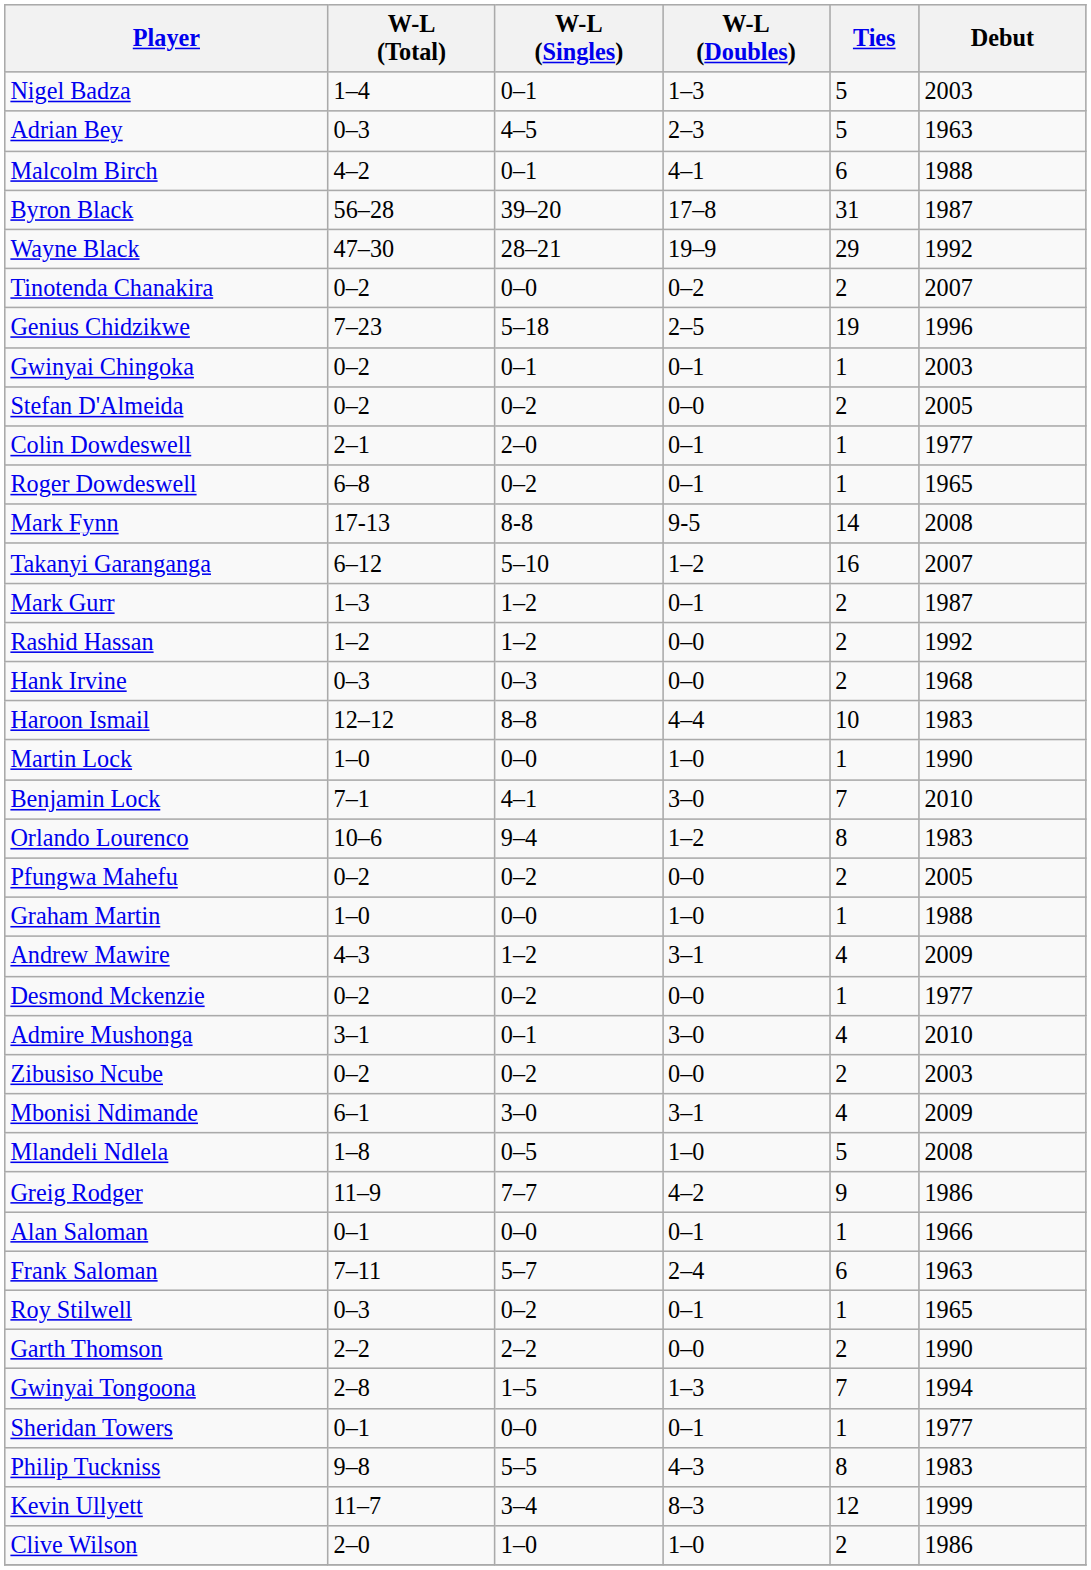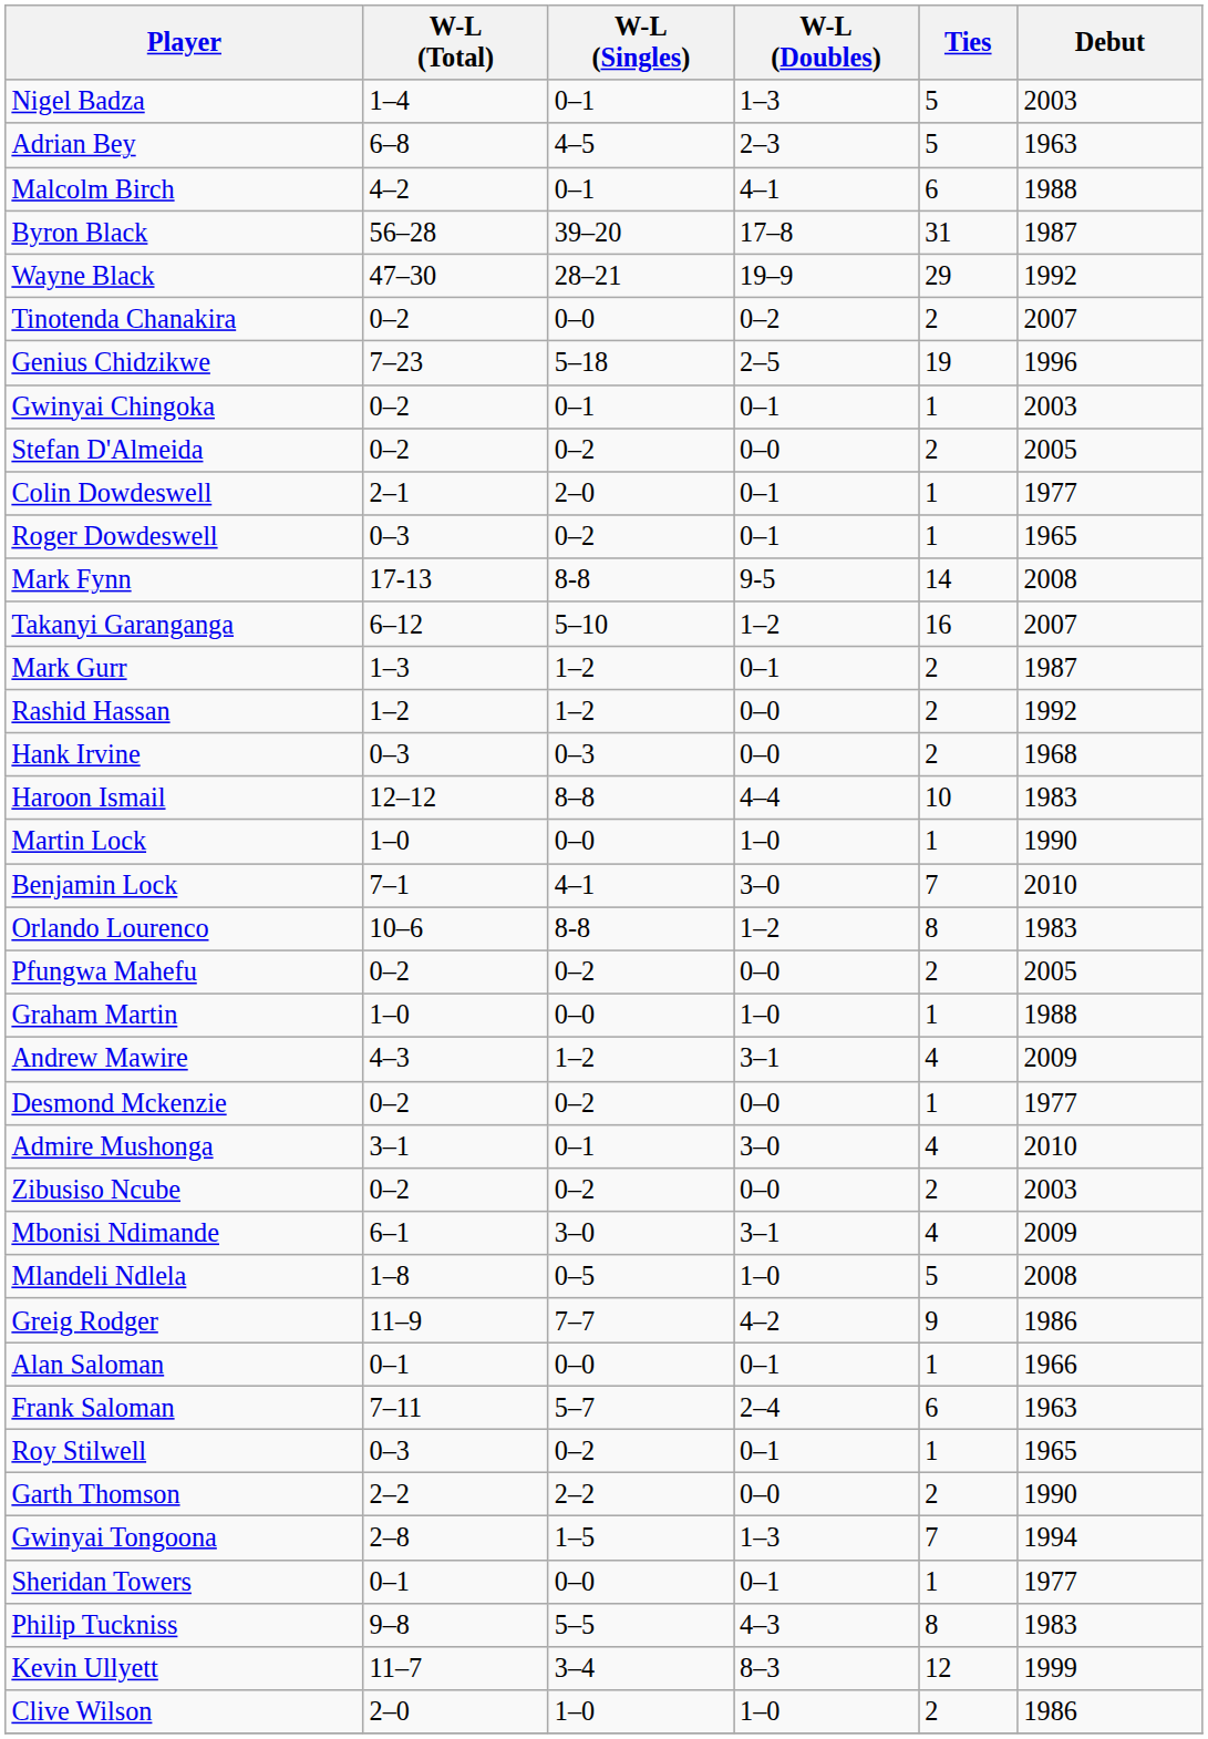 <table class="wikitable sortable" style=font-size:97%>
 <tr>
 <th width=200><a href='#'>Player</a></th>
 <th width=100>W-L<br>(Total)</th>
 <th width=100>W-L<br>(<a href='#'>Singles</a>)</th>
 <th width=100>W-L<br>(<a href='#'>Doubles</a>)</th>
 <th width=50><a href='#'>Ties</a></th>
 <th width=100>Debut</th>
 </tr>
 <tr>
 <td><a href='#'>Nigel Badza</a></td>
 <td>1–4</td>
 <td>0–1</td>
 <td>1–3</td>
 <td>5</td>
 <td>2003</td>
 </tr>
 <tr>
 <td><a href='#'>Adrian Bey</a></td>
-<td>0–3</td>
+<td>6–8</td>
 <td>4–5</td>
 <td>2–3</td>
 <td>5</td>
 <td>1963</td>
 </tr>
 <tr>
 <td><a href='#'>Malcolm Birch</a></td>
 <td>4–2</td>
 <td>0–1</td>
 <td>4–1</td>
 <td>6</td>
 <td>1988</td>
 </tr>
 <tr>
 <td><a href='#'>Byron Black</a></td>
 <td>56–28</td>
 <td>39–20</td>
 <td>17–8</td>
 <td>31</td>
 <td>1987</td>
 </tr>
 <tr>
 <td><a href='#'>Wayne Black</a></td>
 <td>47–30</td>
 <td>28–21</td>
 <td>19–9</td>
 <td>29</td>
 <td>1992</td>
 </tr>
 <tr>
 <td><a href='#'>Tinotenda Chanakira</a></td>
 <td>0–2</td>
 <td>0–0</td>
 <td>0–2</td>
 <td>2</td>
 <td>2007</td>
 </tr>
 <tr>
 <td><a href='#'>Genius Chidzikwe</a></td>
 <td>7–23</td>
 <td>5–18</td>
 <td>2–5</td>
 <td>19</td>
 <td>1996</td>
 </tr>
 <tr>
 <td><a href='#'>Gwinyai Chingoka</a></td>
 <td>0–2</td>
 <td>0–1</td>
 <td>0–1</td>
 <td>1</td>
 <td>2003</td>
 </tr>
 <tr>
 <td><a href='#'>Stefan D'Almeida</a></td>
 <td>0–2</td>
 <td>0–2</td>
 <td>0–0</td>
 <td>2</td>
 <td>2005</td>
 </tr>
 <tr>
 <td><a href='#'>Colin Dowdeswell</a></td>
 <td>2–1</td>
 <td>2–0</td>
 <td>0–1</td>
 <td>1</td>
 <td>1977</td>
 </tr>
 <tr>
 <td><a href='#'>Roger Dowdeswell</a></td>
-<td>6–8</td>
+<td>0–3</td>
 <td>0–2</td>
 <td>0–1</td>
 <td>1</td>
 <td>1965</td>
 </tr>
 <tr>
 <td><a href='#'>Mark Fynn</a></td>
 <td>17-13</td>
 <td>8-8</td>
 <td>9-5</td>
 <td>14</td>
 <td>2008</td>
 </tr>
 <tr>
 <td><a href='#'>Takanyi Garanganga</a></td>
 <td>6–12</td>
 <td>5–10</td>
 <td>1–2</td>
 <td>16</td>
 <td>2007</td>
 </tr>
 <tr>
 <td><a href='#'>Mark Gurr</a></td>
 <td>1–3</td>
 <td>1–2</td>
 <td>0–1</td>
 <td>2</td>
 <td>1987</td>
 </tr>
 <tr>
 <td><a href='#'>Rashid Hassan</a></td>
 <td>1–2</td>
 <td>1–2</td>
 <td>0–0</td>
 <td>2</td>
 <td>1992</td>
 </tr>
 <tr>
 <td><a href='#'>Hank Irvine</a></td>
 <td>0–3</td>
 <td>0–3</td>
 <td>0–0</td>
 <td>2</td>
 <td>1968</td>
 </tr>
 <tr>
 <td><a href='#'>Haroon Ismail</a></td>
 <td>12–12</td>
 <td>8–8</td>
 <td>4–4</td>
 <td>10</td>
 <td>1983</td>
 </tr>
 <tr>
 <td><a href='#'>Martin Lock</a></td>
 <td>1–0</td>
 <td>0–0</td>
 <td>1–0</td>
 <td>1</td>
 <td>1990</td>
 </tr>
 <tr>
 <td><a href='#'>Benjamin Lock</a></td>
 <td>7–1</td>
 <td>4–1</td>
 <td>3–0</td>
 <td>7</td>
 <td>2010</td>
 </tr>
 <tr>
 <td><a href='#'>Orlando Lourenco</a></td>
 <td>10–6</td>
-<td>9–4</td>
+<td>8-8</td>
 <td>1–2</td>
 <td>8</td>
 <td>1983</td>
 </tr>
 <tr>
 <td><a href='#'>Pfungwa Mahefu</a></td>
 <td>0–2</td>
 <td>0–2</td>
 <td>0–0</td>
 <td>2</td>
 <td>2005</td>
 </tr>
 <tr>
 <td><a href='#'>Graham Martin</a></td>
 <td>1–0</td>
 <td>0–0</td>
 <td>1–0</td>
 <td>1</td>
 <td>1988</td>
 </tr>
 <tr>
 <td><a href='#'>Andrew Mawire</a></td>
 <td>4–3</td>
 <td>1–2</td>
 <td>3–1</td>
 <td>4</td>
 <td>2009</td>
 </tr>
 <tr>
 <td><a href='#'>Desmond Mckenzie</a></td>
 <td>0–2</td>
 <td>0–2</td>
 <td>0–0</td>
 <td>1</td>
 <td>1977</td>
 </tr>
 <tr>
 <td><a href='#'>Admire Mushonga</a></td>
 <td>3–1</td>
 <td>0–1</td>
 <td>3–0</td>
 <td>4</td>
 <td>2010</td>
 </tr>
 <tr>
 <td><a href='#'>Zibusiso Ncube</a></td>
 <td>0–2</td>
 <td>0–2</td>
 <td>0–0</td>
 <td>2</td>
 <td>2003</td>
 </tr>
 <tr>
 <td><a href='#'>Mbonisi Ndimande</a></td>
 <td>6–1</td>
 <td>3–0</td>
 <td>3–1</td>
 <td>4</td>
 <td>2009</td>
 </tr>
 <tr>
 <td><a href='#'>Mlandeli Ndlela</a></td>
 <td>1–8</td>
 <td>0–5</td>
 <td>1–0</td>
 <td>5</td>
 <td>2008</td>
 </tr>
 <tr>
 <td><a href='#'>Greig Rodger</a></td>
 <td>11–9</td>
 <td>7–7</td>
 <td>4–2</td>
 <td>9</td>
 <td>1986</td>
 </tr>
 <tr>
 <td><a href='#'>Alan Saloman</a></td>
 <td>0–1</td>
 <td>0–0</td>
 <td>0–1</td>
 <td>1</td>
 <td>1966</td>
 </tr>
 <tr>
 <td><a href='#'>Frank Saloman</a></td>
 <td>7–11</td>
 <td>5–7</td>
 <td>2–4</td>
 <td>6</td>
 <td>1963</td>
 </tr>
 <tr>
 <td><a href='#'>Roy Stilwell</a></td>
 <td>0–3</td>
 <td>0–2</td>
 <td>0–1</td>
 <td>1</td>
 <td>1965</td>
 </tr>
 <tr>
 <td><a href='#'>Garth Thomson</a></td>
 <td>2–2</td>
 <td>2–2</td>
 <td>0–0</td>
 <td>2</td>
 <td>1990</td>
 </tr>
 <tr>
 <td><a href='#'>Gwinyai Tongoona</a></td>
 <td>2–8</td>
 <td>1–5</td>
 <td>1–3</td>
 <td>7</td>
 <td>1994</td>
 </tr>
 <tr>
 <td><a href='#'>Sheridan Towers</a></td>
 <td>0–1</td>
 <td>0–0</td>
 <td>0–1</td>
 <td>1</td>
 <td>1977</td>
 </tr>
 <tr>
 <td><a href='#'>Philip Tuckniss</a></td>
 <td>9–8</td>
 <td>5–5</td>
 <td>4–3</td>
 <td>8</td>
 <td>1983</td>
 </tr>
 <tr>
 <td><a href='#'>Kevin Ullyett</a></td>
 <td>11–7</td>
 <td>3–4</td>
 <td>8–3</td>
 <td>12</td>
 <td>1999</td>
 </tr>
 <tr>
 <td><a href='#'>Clive Wilson</a></td>
 <td>2–0</td>
 <td>1–0</td>
 <td>1–0</td>
 <td>2</td>
 <td>1986</td>
 </tr>
 <tr>
 </tr>
 </table>
